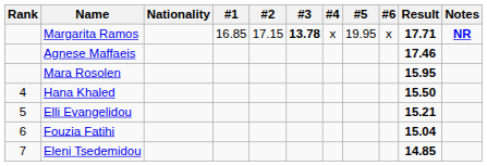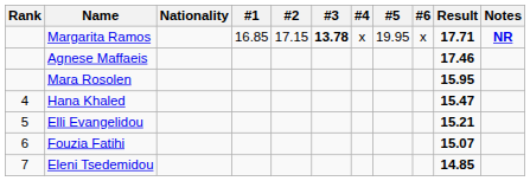 <table class="wikitable sortable" style="text-align:center">
 <tr>
 <th>Rank</th>
 <th>Name</th>
 <th>Nationality</th>
 <th>#1</th>
 <th>#2</th>
 <th>#3</th>
 <th>#4</th>
 <th>#5</th>
 <th>#6</th>
 <th>Result</th>
 <th>Notes</th>
 </tr>
 <tr>
 <td></td>
 <td align=left><a href='#'>Margarita Ramos</a></td>
 <td align=left></td>
 <td>16.85</td>
 <td>17.15</td>
 <td><strong>13.78</strong></td>
 <td>x</td>
 <td>19.95</td>
 <td>x</td>
 <td><strong>17.71</strong></td>
 <td><strong><a href='#'>NR</a></strong></td>
 </tr>
 <tr>
 <td></td>
 <td align=left><a href='#'>Agnese Maffaeis</a></td>
 <td align=left></td>
 <td></td>
 <td></td>
 <td></td>
 <td></td>
 <td></td>
 <td></td>
 <td><strong>17.46</strong></td>
 <td></td>
 </tr>
 <tr>
 <td></td>
 <td align=left><a href='#'>Mara Rosolen</a></td>
 <td align=left></td>
 <td></td>
 <td></td>
 <td></td>
 <td></td>
 <td></td>
 <td></td>
 <td><strong>15.95</strong></td>
 <td></td>
 </tr>
 <tr>
 <td>4</td>
 <td align=left><a href='#'>Hana Khaled</a></td>
 <td align=left></td>
 <td></td>
 <td></td>
 <td></td>
 <td></td>
 <td></td>
 <td></td>
-<td><strong>15.50</strong></td>
+<td><strong>15.47</strong></td>
 <td></td>
 </tr>
 <tr>
 <td>5</td>
 <td align=left><a href='#'>Elli Evangelidou</a></td>
 <td align=left></td>
 <td></td>
 <td></td>
 <td></td>
 <td></td>
 <td></td>
 <td></td>
 <td><strong>15.21</strong></td>
 <td></td>
 </tr>
 <tr>
 <td>6</td>
 <td align=left><a href='#'>Fouzia Fatihi</a></td>
 <td align=left></td>
 <td></td>
 <td></td>
 <td></td>
 <td></td>
 <td></td>
 <td></td>
-<td><strong>15.04</strong></td>
+<td><strong>15.07</strong></td>
 <td></td>
 </tr>
 <tr>
 <td>7</td>
 <td align=left><a href='#'>Eleni Tsedemidou</a></td>
 <td align=left></td>
 <td></td>
 <td></td>
 <td></td>
 <td></td>
 <td></td>
 <td></td>
 <td><strong>14.85</strong></td>
 <td></td>
 </tr>
 </table>
